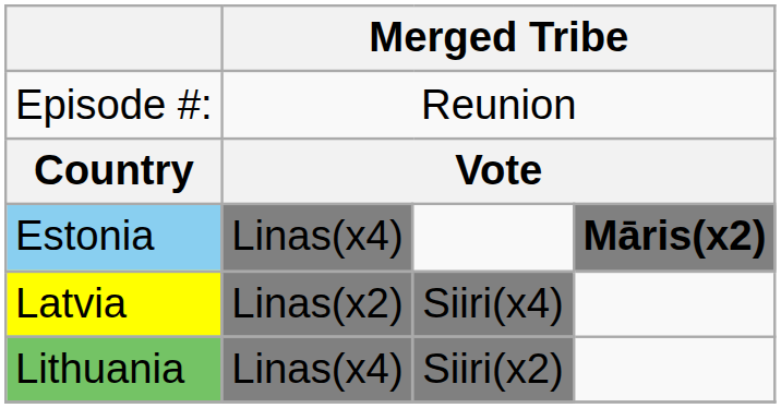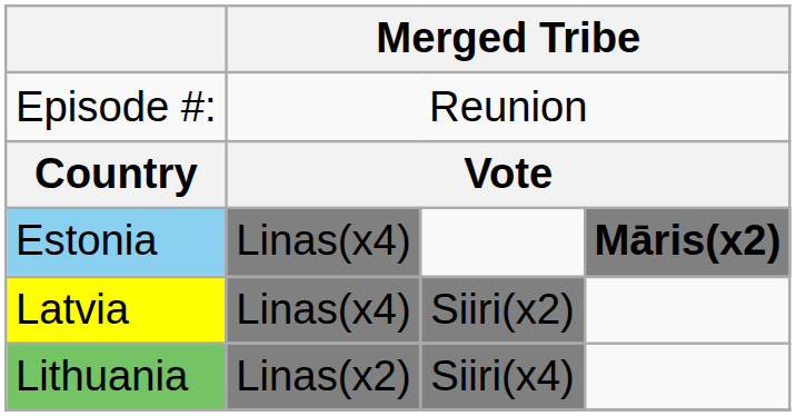 <table class="wikitable" style="text-align:center">
 <tr>
 <th></th>
 <th colspan=3>Merged Tribe</th>
 </tr>
 <tr>
 <td align="left">Episode #:</td>
 <td colspan=4>Reunion</td>
 </tr>
 <tr>
 <th>Country</th>
 <th colspan=3>Vote</th>
 </tr>
 <tr>
 <td align="left" bgcolor="#89CFF0">Estonia</td>
 <td bgcolor="gray">Linas(x4)</td>
 <td></td>
 <td bgcolor="gray"><strong>Māris(x2)</strong></td>
 </tr>
 <tr>
 <td align="left" bgcolor="yellow">Latvia</td>
+<td bgcolor="gray">Linas(x4)</td>
+<td bgcolor="gray">Siiri(x2)</td>
+<td></td>
+</tr>
+<tr>
+<td align="left" bgcolor="#74C365">Lithuania</td>
 <td bgcolor="gray">Linas(x2)</td>
 <td bgcolor="gray">Siiri(x4)</td>
 <td></td>
 </tr>
 <tr>
-<td align="left" bgcolor="#74C365">Lithuania</td>
-<td bgcolor="gray">Linas(x4)</td>
-<td bgcolor="gray">Siiri(x2)</td>
-<td></td>
-</tr>
-<tr>
 </tr>
 </table>
